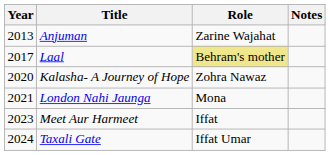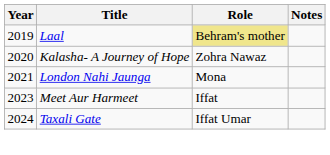 <table class="wikitable sortable plainrowheaders">
 <tr style="text-align:center;">
 <th scope="col">Year</th>
 <th scope="col">Title</th>
 <th scope="col">Role</th>
 <th scope="col">Notes</th>
 </tr>
 <tr>
-<td>2013</td>
-<td><em><a href='#'>Anjuman</a></em></td>
-<td>Zarine Wajahat</td>
-<td></td>
-</tr>
-<tr>
-<td>2017</td>
+<td>2019</td>
 <td><em><a href='#'>Laal</a></em></td>
 <td style="background: khaki;">Behram's mother</td>
 <td></td>
 </tr>
 <tr>
 <td>2020</td>
 <td><em>Kalasha- A Journey of Hope</em></td>
 <td>Zohra Nawaz</td>
 <td></td>
 </tr>
 <tr>
 <td>2021</td>
 <td><em><a href='#'>London Nahi Jaunga</a></em></td>
 <td>Mona</td>
 <td></td>
 </tr>
 <tr>
 <td>2023</td>
 <td><em>Meet Aur Harmeet</em></td>
 <td>Iffat</td>
 <td></td>
 </tr>
 <tr>
 <td>2024</td>
 <td><em><a href='#'>Taxali Gate</a></em></td>
 <td>Iffat Umar</td>
 <td></td>
 </tr>
 </table>
